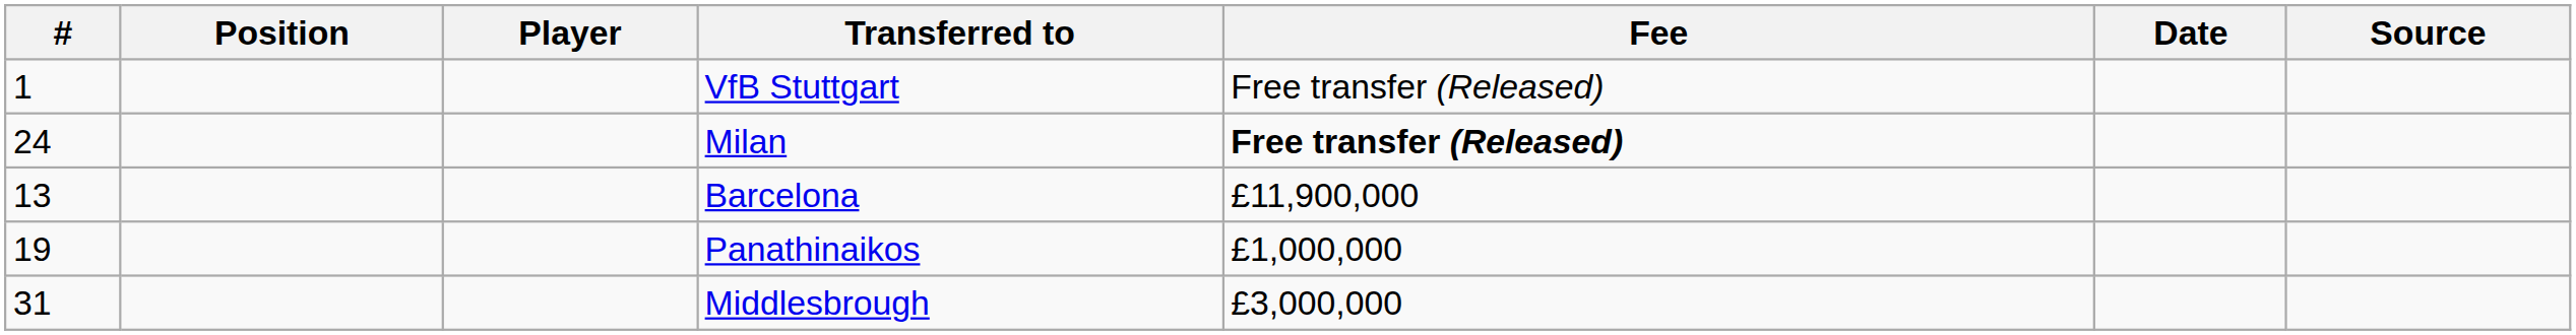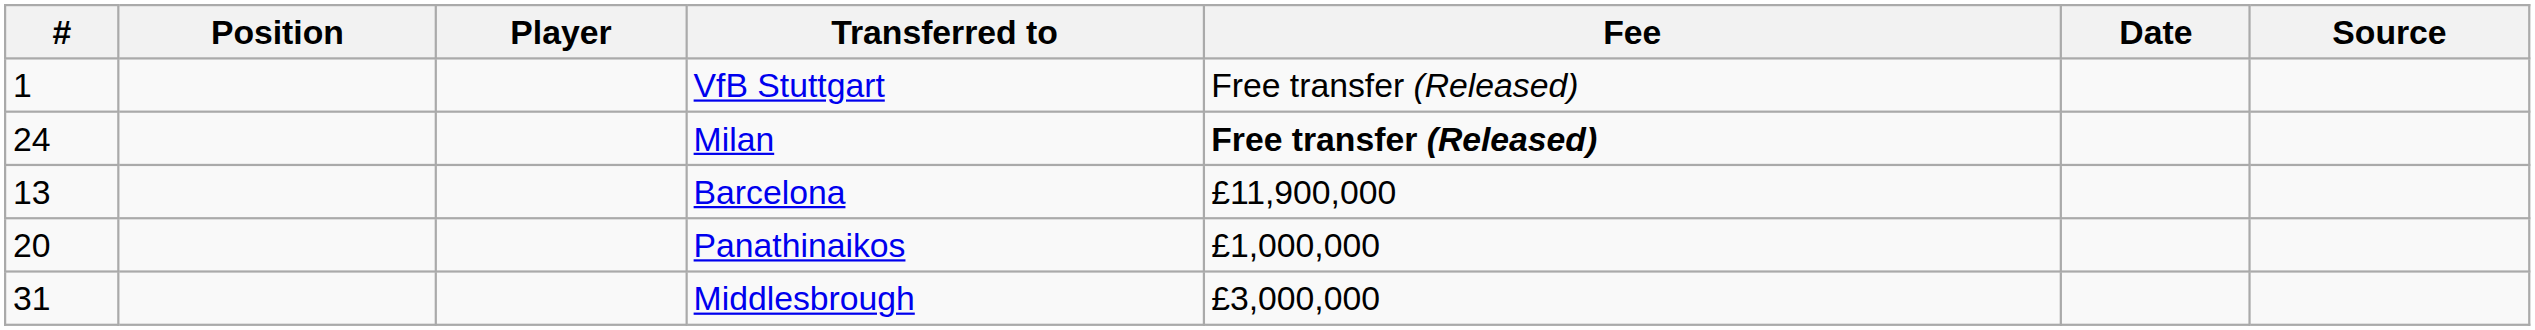 <table width=90% class="wikitable sortable" style="text-align:center; font-size:95%; text-align:left">
 <tr>
 <th>#</th>
 <th>Position</th>
 <th>Player</th>
 <th>Transferred to</th>
 <th>Fee</th>
 <th>Date</th>
 <th>Source</th>
 </tr>
 <tr>
 <td>1</td>
 <td></td>
 <td></td>
 <td> <a href='#'>VfB Stuttgart</a></td>
 <td>Free transfer <em>(Released)</em></td>
 <td></td>
 <td></td>
 </tr>
 <tr>
 <td>24</td>
 <td></td>
 <td></td>
 <td> <a href='#'>Milan</a></td>
 <td><strong>Free transfer <em>(Released)</em></strong></td>
 <td></td>
 <td></td>
 </tr>
 <tr>
 <td>13</td>
 <td></td>
 <td></td>
 <td> <a href='#'>Barcelona</a></td>
 <td>£11,900,000</td>
 <td></td>
 <td></td>
 </tr>
 <tr>
-<td>19</td>
+<td>20</td>
 <td></td>
 <td></td>
 <td> <a href='#'>Panathinaikos</a></td>
 <td>£1,000,000</td>
 <td></td>
 <td></td>
 </tr>
 <tr>
 <td>31</td>
 <td></td>
 <td></td>
 <td> <a href='#'>Middlesbrough</a></td>
 <td>£3,000,000</td>
 <td></td>
 <td></td>
 </tr>
 </table>
